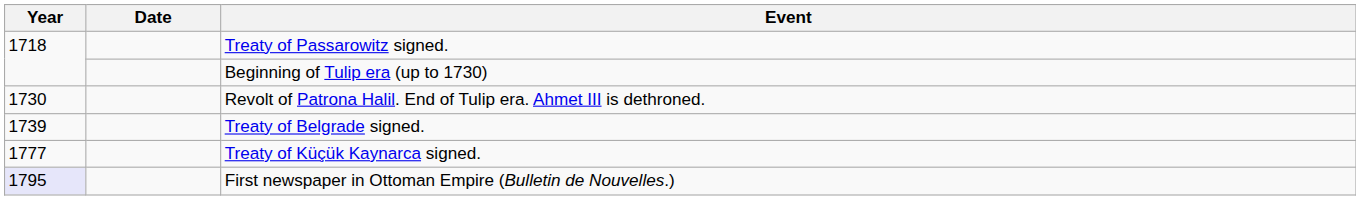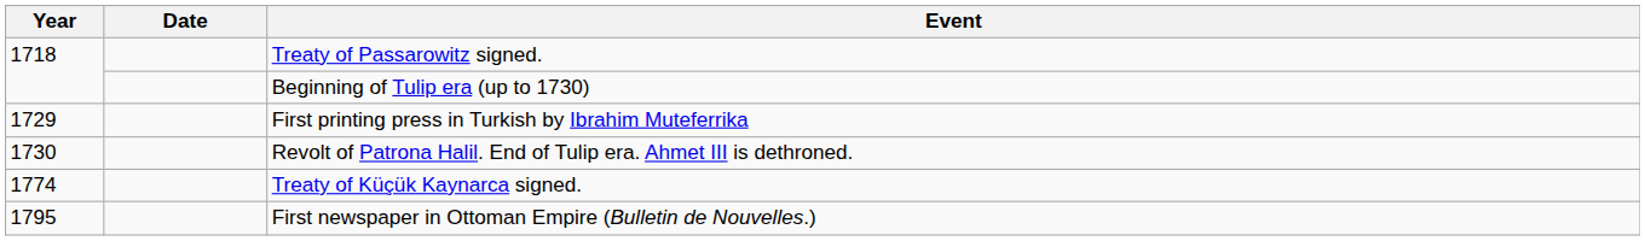 <table class="wikitable" width="100%">
 <tr>
 <th style="width:6%">Year</th>
 <th style="width:10%">Date</th>
 <th>Event</th>
 </tr>
 <tr>
 <td rowspan="2" valign="top">1718</td>
 <td></td>
 <td><a href='#'>Treaty of Passarowitz</a> signed.</td>
 </tr>
 <tr>
 <td></td>
 <td>Beginning of <a href='#'>Tulip era</a> (up to 1730)</td>
 </tr>
 <tr>
+<td>1729</td>
+<td></td>
+<td>First printing press in Turkish by <a href='#'>Ibrahim Muteferrika</a></td>
+</tr>
+<tr>
 <td>1730</td>
 <td></td>
 <td>Revolt of <a href='#'>Patrona Halil</a>. End of Tulip era. <a href='#'>Ahmet III</a> is dethroned.</td>
 </tr>
 <tr>
-<td>1739</td>
-<td></td>
-<td><a href='#'>Treaty of Belgrade</a> signed.</td>
-</tr>
-<tr>
-<td>1777</td>
+<td>1774</td>
 <td></td>
 <td><a href='#'>Treaty of Küçük Kaynarca</a> signed.</td>
 </tr>
 <tr>
-<td style="background: lavender;">1795</td>
+<td>1795</td>
 <td></td>
 <td>First newspaper in Ottoman Empire (<em>Bulletin de Nouvelles</em>.)</td>
 </tr>
 </table>
